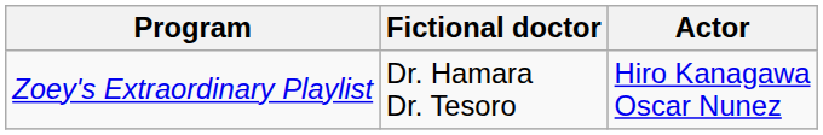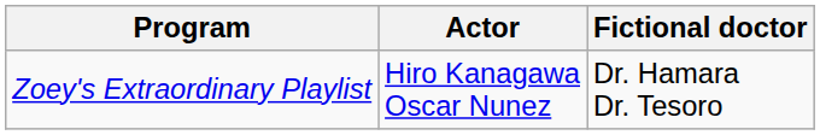 <table class="wikitable">
 <tr>
 <th>Program</th>
+<th>Actor</th>
 <th>Fictional doctor</th>
-<th>Actor</th>
 </tr>
 <tr>
 <td><em><a href='#'>Zoey's Extraordinary Playlist</a></em></td>
+<td><a href='#'>Hiro Kanagawa</a><br><a href='#'>Oscar Nunez</a></td>
 <td>Dr. Hamara<br>Dr. Tesoro</td>
-<td><a href='#'>Hiro Kanagawa</a><br><a href='#'>Oscar Nunez</a></td>
 </tr>
 </table>
